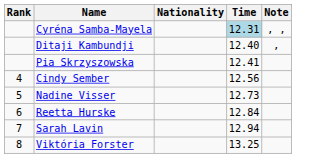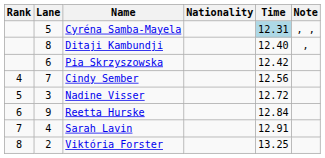 <table class="wikitable sortable" style="text-align:center">
 <tr>
 <th>Rank</th>
+<th>Lane</th>
 <th align="left">Name</th>
 <th align="left">Nationality</th>
 <th>Time</th>
 <th>Note</th>
 </tr>
 <tr>
 <td></td>
+<td>5</td>
 <td align="left"><a href='#'>Cyréna Samba-Mayela</a></td>
 <td align="left"></td>
 <td style="background: lightblue;">12.31</td>
 <td>, , </td>
 </tr>
 <tr>
 <td></td>
+<td>8</td>
 <td align="left"><a href='#'>Ditaji Kambundji</a></td>
 <td align="left"></td>
 <td>12.40</td>
 <td>, </td>
 </tr>
 <tr>
 <td></td>
+<td>6</td>
 <td align="left"><a href='#'>Pia Skrzyszowska</a></td>
 <td align="left"></td>
-<td>12.41</td>
+<td>12.42</td>
 <td></td>
 </tr>
 <tr>
 <td>4</td>
+<td>7</td>
 <td align="left"><a href='#'>Cindy Sember</a></td>
 <td align="left"></td>
 <td>12.56</td>
 <td></td>
 </tr>
 <tr>
 <td>5</td>
+<td>3</td>
 <td align="left"><a href='#'>Nadine Visser</a></td>
 <td align="left"></td>
-<td>12.73</td>
+<td>12.72</td>
 <td></td>
 </tr>
 <tr>
 <td>6</td>
+<td>9</td>
 <td align="left"><a href='#'>Reetta Hurske</a></td>
 <td align="left"></td>
 <td>12.84</td>
 <td></td>
 </tr>
 <tr>
 <td>7</td>
+<td>4</td>
 <td align="left"><a href='#'>Sarah Lavin</a></td>
 <td align="left"></td>
-<td>12.94</td>
+<td>12.91</td>
 <td></td>
 </tr>
 <tr>
 <td>8</td>
+<td>2</td>
 <td align="left"><a href='#'>Viktória Forster</a></td>
 <td align="left"></td>
 <td>13.25</td>
 <td></td>
 </tr>
 </table>
